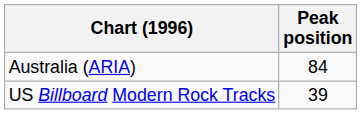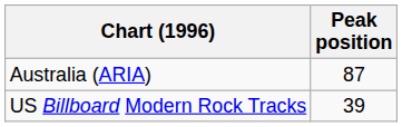 <table class="wikitable">
 <tr>
 <th>Chart (1996)</th>
 <th>Peak<br>position</th>
 </tr>
 <tr>
 <td>Australia (<a href='#'>ARIA</a>)</td>
-<td style="text-align:center;">84</td>
+<td style="text-align:center;">87</td>
 </tr>
 <tr>
 <td>US <em><a href='#'>Billboard</a></em> <a href='#'>Modern Rock Tracks</a></td>
 <td style="text-align:center;">39</td>
 </tr>
 </table>
